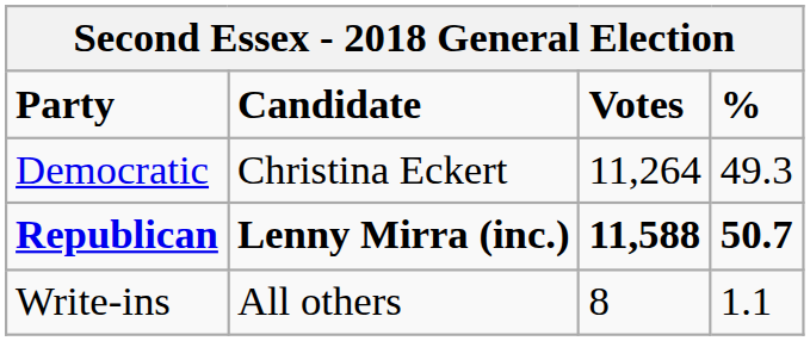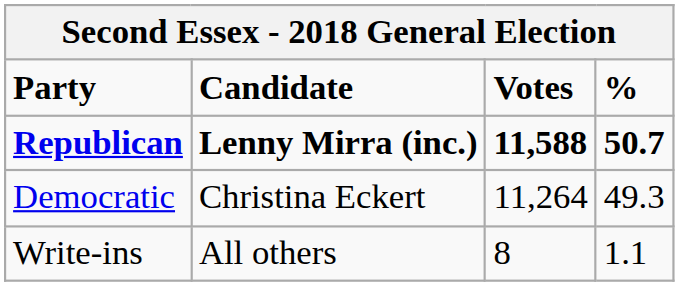 <table class="wikitable">
 <tr>
 <th colspan="4">Second Essex - 2018 General Election</th>
 </tr>
 <tr>
 <td><strong>Party</strong></td>
 <td><strong>Candidate</strong></td>
 <td><strong>Votes</strong></td>
 <td><strong>%</strong></td>
 </tr>
 <tr>
+<td><strong><a href='#'>Republican</a></strong></td>
+<td><strong>Lenny Mirra (inc.)</strong></td>
+<td><strong>11,588</strong></td>
+<td><strong>50.7</strong></td>
+</tr>
+<tr>
 <td><a href='#'>Democratic</a></td>
 <td>Christina Eckert</td>
 <td>11,264</td>
 <td>49.3</td>
-</tr>
-<tr>
-<td><strong><a href='#'>Republican</a></strong></td>
-<td><strong>Lenny Mirra (inc.)</strong></td>
-<td><strong>11,588</strong></td>
-<td><strong>50.7</strong></td>
 </tr>
 <tr>
 <td>Write-ins</td>
 <td>All others</td>
 <td>8</td>
 <td>1.1</td>
 </tr>
 </table>
